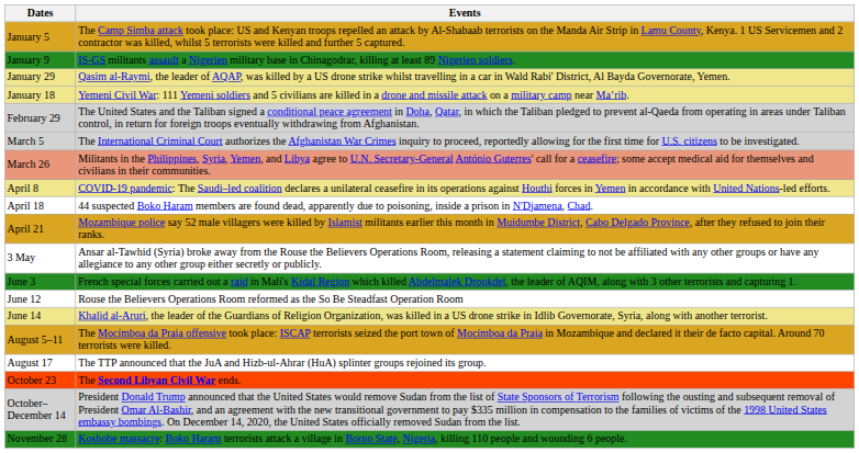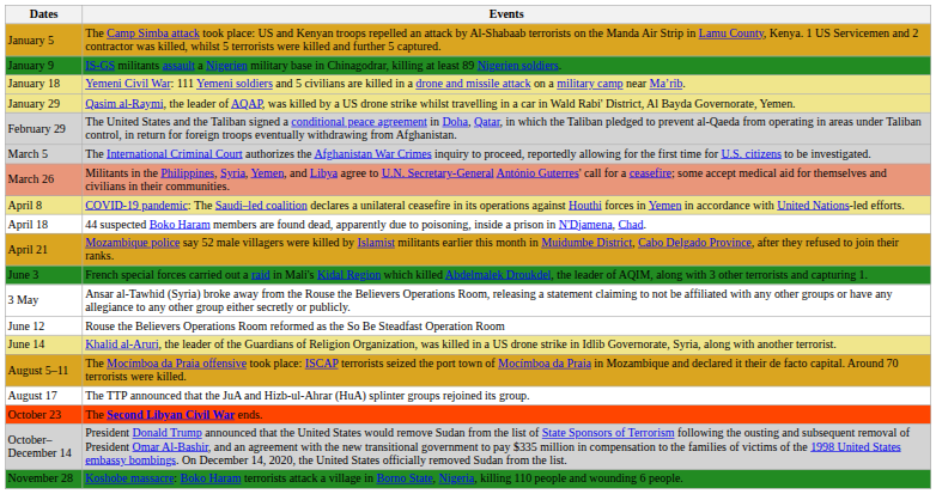 <table class="wikitable">
 <tr>
 <th>Dates</th>
 <th>Events</th>
 </tr>
 <tr style="background:goldenrod">
 <td>January 5</td>
 <td>The <a href='#'>Camp Simba attack</a> took place: US and Kenyan troops repelled an attack by Al-Shabaab terrorists on the Manda Air Strip in <a href='#'>Lamu County</a>, Kenya. 1 US Servicemen and 2 contractor was killed, whilst 5 terrorists were killed and further 5 captured.</td>
 </tr>
 <tr style="background:forestgreen;">
 <td>January 9</td>
 <td><a href='#'>IS-GS</a> militants <a href='#'>assault</a> a <a href='#'>Nigerien</a> military base in Chinagodrar, killing at least 89 <a href='#'>Nigerien soldiers</a>.</td>
 </tr>
+<tr style="background:khaki;" | >
+<td>January 18</td>
+<td><a href='#'>Yemeni Civil War</a>: 111 <a href='#'>Yemeni soldiers</a> and 5 civilians are killed in a <a href='#'>drone and missile attack</a> on a <a href='#'>military camp</a> near <a href='#'>Maʼrib</a>.</td>
+</tr>
 <tr style="background:khaki">
 <td>January 29</td>
 <td><a href='#'>Qasim al-Raymi</a>, the leader of <a href='#'>AQAP</a>, was killed by a US drone strike whilst travelling in a car in Wald Rabi' District, Al Bayda Governorate, Yemen.</td>
-</tr>
-<tr style="background:khaki;" | >
-<td>January 18</td>
-<td><a href='#'>Yemeni Civil War</a>: 111 <a href='#'>Yemeni soldiers</a> and 5 civilians are killed in a <a href='#'>drone and missile attack</a> on a <a href='#'>military camp</a> near <a href='#'>Maʼrib</a>.</td>
 </tr>
 <tr style="background:lightgrey">
 <td>February 29</td>
 <td>The United States and the Taliban signed a <a href='#'>conditional peace agreement</a> in <a href='#'>Doha</a>, <a href='#'>Qatar</a>, in which the Taliban pledged to prevent al-Qaeda from operating in areas under Taliban control, in return for foreign troops eventually withdrawing from Afghanistan.</td>
 </tr>
 <tr style="background:lightgrey;">
 <td>March 5</td>
 <td>The <a href='#'>International Criminal Court</a> authorizes the <a href='#'>Afghanistan War Crimes</a> inquiry to proceed, reportedly allowing for the first time for <a href='#'>U.S. citizens</a> to be investigated.</td>
 </tr>
 <tr style="background:darksalmon;">
 <td>March 26</td>
 <td>Militants in the <a href='#'>Philippines</a>, <a href='#'>Syria</a>, <a href='#'>Yemen</a>, and <a href='#'>Libya</a> agree to <a href='#'>U.N. Secretary-General</a> <a href='#'>António Guterres</a>' call for a <a href='#'>ceasefire</a>; some accept medical aid for themselves and civilians in their communities.</td>
 </tr>
 <tr style="background:khaki;">
 <td>April 8</td>
 <td><a href='#'>COVID-19 pandemic</a>: The <a href='#'>Saudi–led coalition</a> declares a unilateral ceasefire in its operations against <a href='#'>Houthi</a> forces in <a href='#'>Yemen</a> in accordance with <a href='#'>United Nations</a>-led efforts.</td>
 </tr>
 <tr style="background:white;">
 <td>April 18</td>
 <td>44 suspected <a href='#'>Boko Haram</a> members are found dead, apparently due to poisoning, inside a prison in <a href='#'>N'Djamena</a>, <a href='#'>Chad</a>.</td>
 </tr>
 <tr style="background:goldenrod;">
 <td>April 21</td>
 <td><a href='#'>Mozambique police</a> say 52 male villagers were killed by <a href='#'>Islamist</a> militants earlier this month in <a href='#'>Muidumbe District</a>, <a href='#'>Cabo Delgado Province</a>, after they refused to join their ranks.</td>
 </tr>
+<tr style="background:forestgreen">
+<td>June 3</td>
+<td>French special forces carried out a <a href='#'>raid</a> in Mali's <a href='#'>Kidal Region</a> which killed <a href='#'>Abdelmalek Droukdel</a>, the leader of AQIM, along with 3 other terrorists and capturing 1.</td>
+</tr>
 <tr style="background:white">
 <td>3 May</td>
 <td>Ansar al-Tawhid (Syria) broke away from the Rouse the Believers Operations Room, releasing a statement claiming to not be affiliated with any other groups or have any allegiance to any other group either secretly or publicly.</td>
-</tr>
-<tr style="background:forestgreen">
-<td>June 3</td>
-<td>French special forces carried out a <a href='#'>raid</a> in Mali's <a href='#'>Kidal Region</a> which killed <a href='#'>Abdelmalek Droukdel</a>, the leader of AQIM, along with 3 other terrorists and capturing 1.</td>
 </tr>
 <tr style="background:white">
 <td>June 12</td>
 <td>Rouse the Believers Operations Room reformed as the So Be Steadfast Operation Room</td>
 </tr>
 <tr style="background:khaki">
 <td>June 14</td>
 <td><a href='#'>Khalid al-Aruri</a>, the leader of the Guardians of Religion Organization, was killed in a US drone strike in Idlib Governorate, Syria, along with another terrorist.</td>
 </tr>
 <tr style="background:goldenrod">
 <td>August 5–11</td>
 <td>The <a href='#'>Mocímboa da Praia offensive</a> took place: <a href='#'>ISCAP</a> terrorists seized the port town of <a href='#'>Mocímboa da Praia</a> in Mozambique and declared it their de facto capital. Around 70 terrorists were killed.</td>
 </tr>
 <tr style="background:white">
 <td>August 17</td>
 <td>The TTP announced that the JuA and Hizb-ul-Ahrar (HuA) splinter groups rejoined its group.</td>
 </tr>
 <tr style="background:orangered">
 <td>October 23</td>
 <td>The <strong><a href='#'>Second Libyan Civil War</a></strong> ends.</td>
 </tr>
 <tr style="background:lightgrey;">
 <td>October–December 14</td>
 <td>President <a href='#'>Donald Trump</a> announced that the United States would remove Sudan from the list of <a href='#'>State Sponsors of Terrorism</a> following the ousting and subsequent removal of President <a href='#'>Omar Al-Bashir</a>, and an agreement with the new transitional government to pay $335 million in compensation to the families of victims of the <a href='#'>1998 United States embassy bombings</a>. On December 14, 2020, the United States officially removed Sudan from the list.</td>
 </tr>
 <tr style="background:forestgreen;">
 <td>November 28</td>
 <td><a href='#'>Koshobe massacre</a>: <a href='#'>Boko Haram</a> terrorists attack a village in <a href='#'>Borno State</a>, <a href='#'>Nigeria</a>, killing 110 people and wounding 6 people.</td>
 </tr>
 </table>
